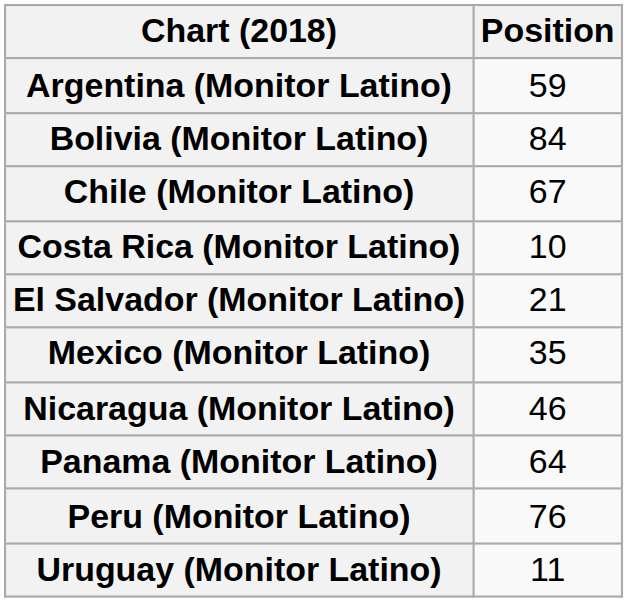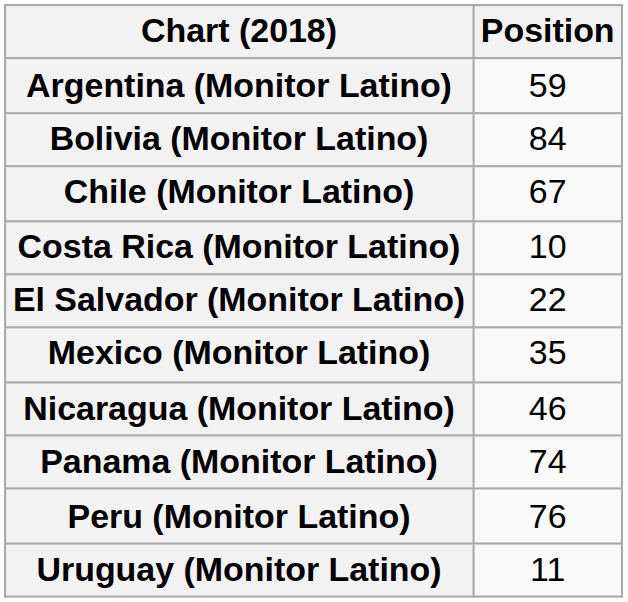 <table class="wikitable sortable plainrowheaders" style="text-align:center">
 <tr>
 <th scope="col">Chart (2018)</th>
 <th scope="col">Position</th>
 </tr>
 <tr>
 <th scope="row">Argentina (Monitor Latino)</th>
 <td align="center">59</td>
 </tr>
 <tr>
 <th scope="row">Bolivia (Monitor Latino)</th>
 <td align="center">84</td>
 </tr>
 <tr>
 <th scope="row">Chile (Monitor Latino)</th>
 <td align="center">67</td>
 </tr>
 <tr>
 <th scope="row">Costa Rica (Monitor Latino)</th>
 <td align="center">10</td>
 </tr>
 <tr>
 <th scope="row">El Salvador (Monitor Latino)</th>
-<td align="center">21</td>
+<td align="center">22</td>
 </tr>
 <tr>
 <th scope="row">Mexico (Monitor Latino)</th>
 <td align="center">35</td>
 </tr>
 <tr>
 <th scope="row">Nicaragua (Monitor Latino)</th>
 <td align="center">46</td>
 </tr>
 <tr>
 <th scope="row">Panama (Monitor Latino)</th>
-<td align="center">64</td>
+<td align="center">74</td>
 </tr>
 <tr>
 <th scope="row">Peru (Monitor Latino)</th>
 <td align="center">76</td>
 </tr>
 <tr>
 <th scope="row">Uruguay (Monitor Latino)</th>
 <td align="center">11</td>
 </tr>
 </table>
